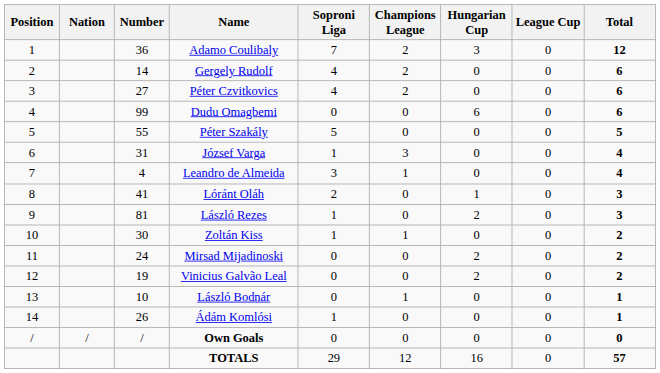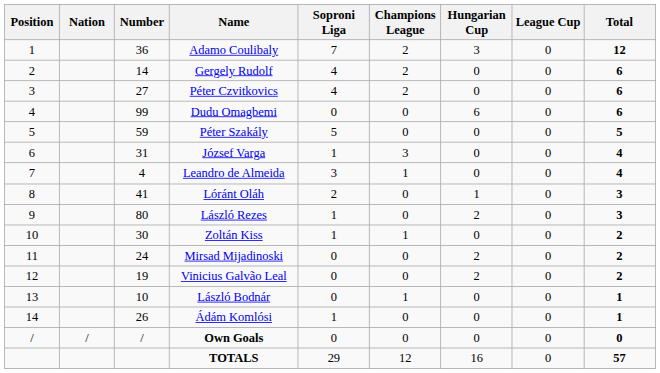 <table class="wikitable" style="font-size: 95%; text-align: center;">
 <tr>
 <th width=60>Position</th>
 <th width=60>Nation</th>
 <th width=60>Number</th>
 <th width=150>Name</th>
 <th width=80>Soproni Liga</th>
 <th width=80>Champions League</th>
 <th width=80>Hungarian Cup</th>
 <th width=80>League Cup</th>
 <th width=80>Total</th>
 </tr>
 <tr>
 <td>1</td>
 <td></td>
 <td>36</td>
 <td><a href='#'>Adamo Coulibaly</a></td>
 <td>7</td>
 <td>2</td>
 <td>3</td>
 <td>0</td>
 <td><strong>12</strong></td>
 </tr>
 <tr>
 <td>2</td>
 <td></td>
 <td>14</td>
 <td><a href='#'>Gergely Rudolf</a></td>
 <td>4</td>
 <td>2</td>
 <td>0</td>
 <td>0</td>
 <td><strong>6</strong></td>
 </tr>
 <tr>
 <td>3</td>
 <td></td>
 <td>27</td>
 <td><a href='#'>Péter Czvitkovics</a></td>
 <td>4</td>
 <td>2</td>
 <td>0</td>
 <td>0</td>
 <td><strong>6</strong></td>
 </tr>
 <tr>
 <td>4</td>
 <td></td>
 <td>99</td>
 <td><a href='#'>Dudu Omagbemi</a></td>
 <td>0</td>
 <td>0</td>
 <td>6</td>
 <td>0</td>
 <td><strong>6</strong></td>
 </tr>
 <tr>
 <td>5</td>
 <td></td>
-<td>55</td>
+<td>59</td>
 <td><a href='#'>Péter Szakály</a></td>
 <td>5</td>
 <td>0</td>
 <td>0</td>
 <td>0</td>
 <td><strong>5</strong></td>
 </tr>
 <tr>
 <td>6</td>
 <td></td>
 <td>31</td>
 <td><a href='#'>József Varga</a></td>
 <td>1</td>
 <td>3</td>
 <td>0</td>
 <td>0</td>
 <td><strong>4</strong></td>
 </tr>
 <tr>
 <td>7</td>
 <td></td>
 <td>4</td>
 <td><a href='#'>Leandro de Almeida</a></td>
 <td>3</td>
 <td>1</td>
 <td>0</td>
 <td>0</td>
 <td><strong>4</strong></td>
 </tr>
 <tr>
 <td>8</td>
 <td></td>
 <td>41</td>
 <td><a href='#'>Lóránt Oláh</a></td>
 <td>2</td>
 <td>0</td>
 <td>1</td>
 <td>0</td>
 <td><strong>3</strong></td>
 </tr>
 <tr>
 <td>9</td>
 <td></td>
-<td>81</td>
+<td>80</td>
 <td><a href='#'>László Rezes</a></td>
 <td>1</td>
 <td>0</td>
 <td>2</td>
 <td>0</td>
 <td><strong>3</strong></td>
 </tr>
 <tr>
 <td>10</td>
 <td></td>
 <td>30</td>
 <td><a href='#'>Zoltán Kiss</a></td>
 <td>1</td>
 <td>1</td>
 <td>0</td>
 <td>0</td>
 <td><strong>2</strong></td>
 </tr>
 <tr>
 <td>11</td>
 <td></td>
 <td>24</td>
 <td><a href='#'>Mirsad Mijadinoski</a></td>
 <td>0</td>
 <td>0</td>
 <td>2</td>
 <td>0</td>
 <td><strong>2</strong></td>
 </tr>
 <tr>
 <td>12</td>
 <td></td>
 <td>19</td>
 <td><a href='#'>Vinicius Galvão Leal</a></td>
 <td>0</td>
 <td>0</td>
 <td>2</td>
 <td>0</td>
 <td><strong>2</strong></td>
 </tr>
 <tr>
 <td>13</td>
 <td></td>
 <td>10</td>
 <td><a href='#'>László Bodnár</a></td>
 <td>0</td>
 <td>1</td>
 <td>0</td>
 <td>0</td>
 <td><strong>1</strong></td>
 </tr>
 <tr>
 <td>14</td>
 <td></td>
 <td>26</td>
 <td><a href='#'>Ádám Komlósi</a></td>
 <td>1</td>
 <td>0</td>
 <td>0</td>
 <td>0</td>
 <td><strong>1</strong></td>
 </tr>
 <tr>
 <td>/</td>
 <td>/</td>
 <td>/</td>
 <td><strong>Own Goals</strong></td>
 <td>0</td>
 <td>0</td>
 <td>0</td>
 <td>0</td>
 <td><strong>0</strong></td>
 </tr>
 <tr>
 <td></td>
 <td></td>
 <td></td>
 <td><strong>TOTALS</strong></td>
 <td>29</td>
 <td>12</td>
 <td>16</td>
 <td>0</td>
 <td><strong>57</strong></td>
 </tr>
 </table>
